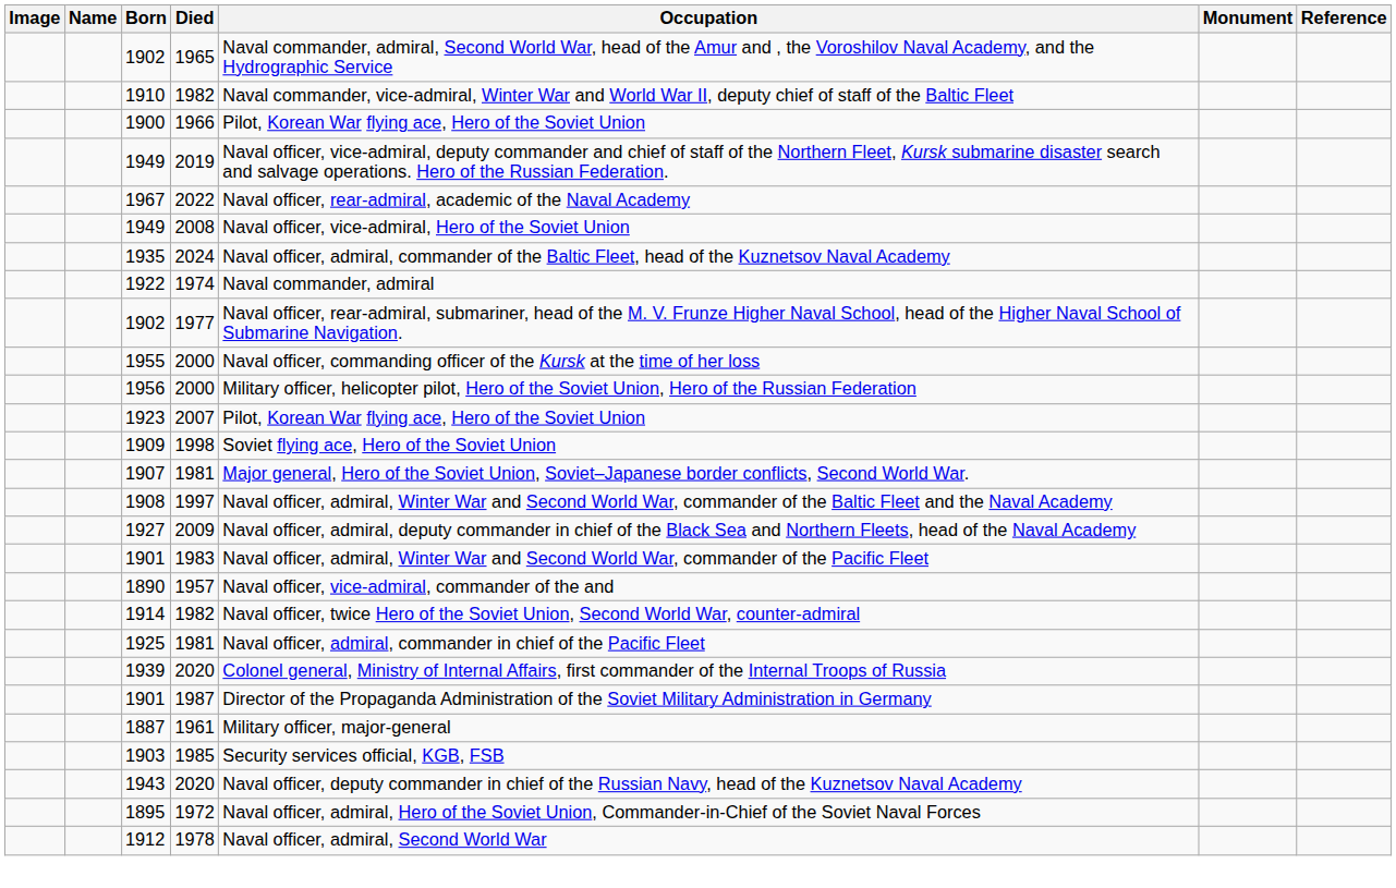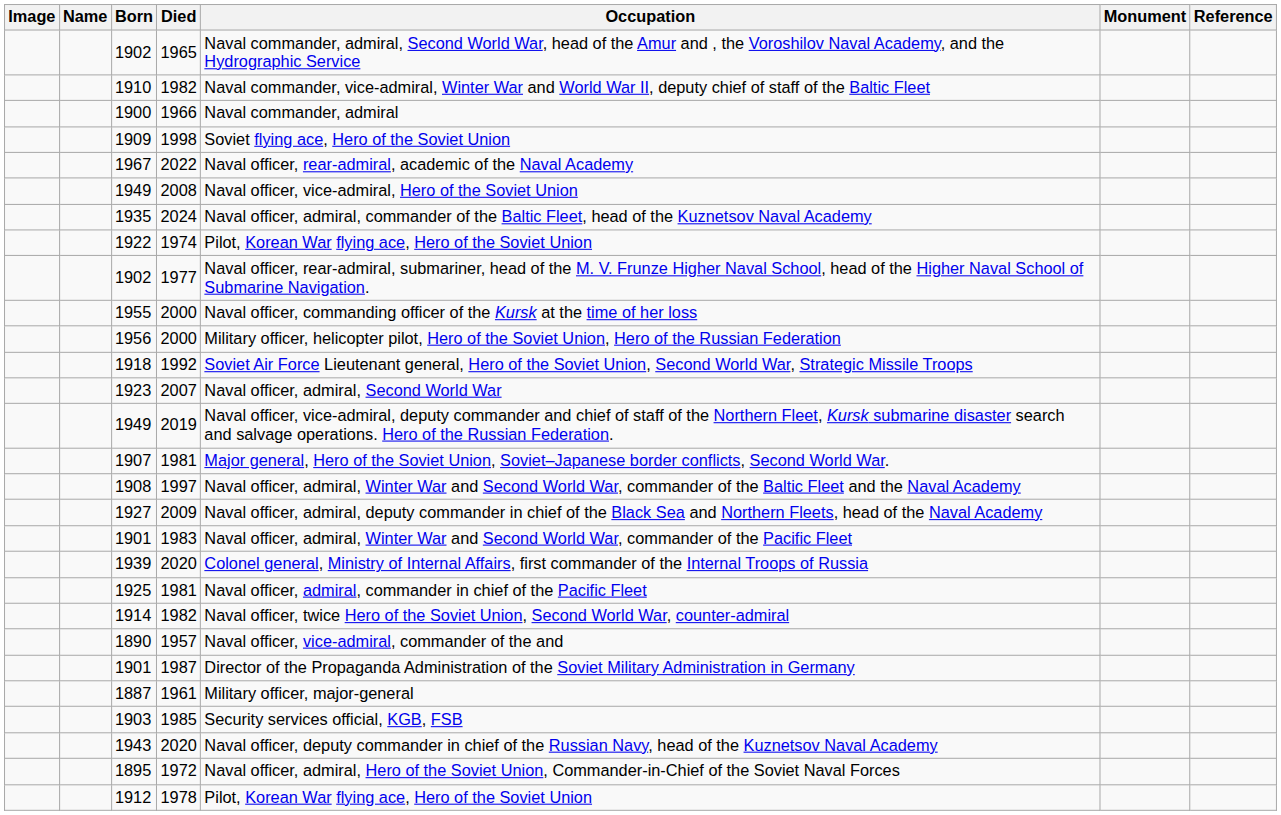 <table class="wikitable sortable">
 <tr>
 <th class=unsortable>Image<br></th>
 <th>Name<br></th>
 <th>Born<br></th>
 <th>Died<br></th>
 <th class=unsortable>Occupation<br></th>
 <th class=unsortable>Monument<br></th>
 <th class=unsortable>Reference</th>
 </tr>
 <tr>
 <td></td>
 <td></td>
 <td>1902</td>
 <td>1965</td>
 <td>Naval commander, admiral, <a href='#'>Second World War</a>, head of the <a href='#'>Amur</a> and , the <a href='#'>Voroshilov Naval Academy</a>, and the <a href='#'>Hydrographic Service</a></td>
 <td></td>
 <td></td>
 </tr>
 <tr>
 <td></td>
 <td></td>
 <td>1910</td>
 <td>1982</td>
 <td>Naval commander, vice-admiral, <a href='#'>Winter War</a> and <a href='#'>World War II</a>, deputy chief of staff of the <a href='#'>Baltic Fleet</a></td>
 <td></td>
 <td></td>
 </tr>
 <tr>
 <td></td>
 <td></td>
 <td>1900</td>
 <td>1966</td>
-<td>Pilot, <a href='#'>Korean War</a> <a href='#'>flying ace</a>, <a href='#'>Hero of the Soviet Union</a></td>
+<td>Naval commander, admiral</td>
 <td></td>
 <td></td>
 </tr>
 <tr>
 <td></td>
 <td></td>
-<td>1949</td>
-<td>2019</td>
-<td>Naval officer, vice-admiral, deputy commander and chief of staff of the <a href='#'>Northern Fleet</a>, <a href='#'><em>Kursk</em> submarine disaster</a> search and salvage operations. <a href='#'>Hero of the Russian Federation</a>.</td>
+<td>1909</td>
+<td>1998</td>
+<td>Soviet <a href='#'>flying ace</a>, <a href='#'>Hero of the Soviet Union</a></td>
 <td></td>
 <td></td>
 </tr>
 <tr>
 <td></td>
 <td></td>
 <td>1967</td>
 <td>2022</td>
 <td>Naval officer, <a href='#'>rear-admiral</a>, academic of the <a href='#'>Naval Academy</a></td>
 <td></td>
 <td></td>
 </tr>
 <tr>
 <td></td>
 <td></td>
 <td>1949</td>
 <td>2008</td>
 <td>Naval officer,  vice-admiral, <a href='#'>Hero of the Soviet Union</a></td>
 <td></td>
 <td></td>
 </tr>
 <tr>
 <td></td>
 <td></td>
 <td>1935</td>
 <td>2024</td>
 <td>Naval officer, admiral, commander of the <a href='#'>Baltic Fleet</a>, head of the <a href='#'>Kuznetsov Naval Academy</a></td>
 <td></td>
 <td></td>
 </tr>
 <tr>
 <td></td>
 <td></td>
 <td>1922</td>
 <td>1974</td>
-<td>Naval commander, admiral</td>
+<td>Pilot, <a href='#'>Korean War</a> <a href='#'>flying ace</a>, <a href='#'>Hero of the Soviet Union</a></td>
 <td></td>
 <td></td>
 </tr>
 <tr>
 <td></td>
 <td></td>
 <td>1902</td>
 <td>1977</td>
 <td>Naval officer, rear-admiral, submariner, head of the <a href='#'>M. V. Frunze Higher Naval School</a>, head of the <a href='#'>Higher Naval School of Submarine Navigation</a>.</td>
 <td></td>
 <td></td>
 </tr>
 <tr>
 <td></td>
 <td></td>
 <td>1955</td>
 <td>2000</td>
 <td>Naval officer, commanding officer of the <a href='#'><em>Kursk</em></a> at the <a href='#'>time of her loss</a></td>
 <td></td>
 <td></td>
 </tr>
 <tr>
 <td></td>
 <td></td>
 <td>1956</td>
 <td>2000</td>
 <td>Military officer, helicopter pilot, <a href='#'>Hero of the Soviet Union</a>, <a href='#'>Hero of the Russian Federation</a></td>
 <td></td>
 <td></td>
 </tr>
 <tr>
 <td></td>
 <td></td>
-<td>1923</td>
-<td>2007</td>
-<td>Pilot, <a href='#'>Korean War</a> <a href='#'>flying ace</a>, <a href='#'>Hero of the Soviet Union</a></td>
+<td>1918</td>
+<td>1992</td>
+<td><a href='#'>Soviet Air Force</a> Lieutenant general, <a href='#'>Hero of the Soviet Union</a>, <a href='#'>Second World War</a>, <a href='#'>Strategic Missile Troops</a></td>
 <td></td>
 <td></td>
 </tr>
 <tr>
 <td></td>
 <td></td>
-<td>1909</td>
-<td>1998</td>
-<td>Soviet <a href='#'>flying ace</a>, <a href='#'>Hero of the Soviet Union</a></td>
+<td>1923</td>
+<td>2007</td>
+<td>Naval officer, admiral, <a href='#'>Second World War</a></td>
+<td></td>
+<td></td>
+</tr>
+<tr>
+<td></td>
+<td></td>
+<td>1949</td>
+<td>2019</td>
+<td>Naval officer, vice-admiral, deputy commander and chief of staff of the <a href='#'>Northern Fleet</a>, <a href='#'><em>Kursk</em> submarine disaster</a> search and salvage operations. <a href='#'>Hero of the Russian Federation</a>.</td>
 <td></td>
 <td></td>
 </tr>
 <tr>
 <td></td>
 <td></td>
 <td>1907</td>
 <td>1981</td>
 <td><a href='#'>Major general</a>, <a href='#'>Hero of the Soviet Union</a>, <a href='#'>Soviet–Japanese border conflicts</a>, <a href='#'>Second World War</a>.</td>
 <td></td>
 <td></td>
 </tr>
 <tr>
 <td></td>
 <td></td>
 <td>1908</td>
 <td>1997</td>
 <td>Naval officer, admiral, <a href='#'>Winter War</a> and <a href='#'>Second World War</a>, commander of the <a href='#'>Baltic Fleet</a> and the <a href='#'>Naval Academy</a></td>
 <td></td>
 <td></td>
 </tr>
 <tr>
 <td></td>
 <td></td>
 <td>1927</td>
 <td>2009</td>
 <td>Naval officer, admiral, deputy commander in chief of the <a href='#'>Black Sea</a> and <a href='#'>Northern Fleets</a>, head of the <a href='#'>Naval Academy</a></td>
 <td></td>
 <td></td>
 </tr>
 <tr>
 <td></td>
 <td></td>
 <td>1901</td>
 <td>1983</td>
 <td>Naval officer, admiral, <a href='#'>Winter War</a> and <a href='#'>Second World War</a>, commander of the <a href='#'>Pacific Fleet</a></td>
 <td></td>
 <td></td>
 </tr>
 <tr>
 <td></td>
 <td></td>
-<td>1890</td>
-<td>1957</td>
-<td>Naval officer, <a href='#'>vice-admiral</a>, commander of the  and </td>
+<td>1939</td>
+<td>2020</td>
+<td><a href='#'>Colonel general</a>, <a href='#'>Ministry of Internal Affairs</a>, first commander of the <a href='#'>Internal Troops of Russia</a></td>
+<td></td>
+<td></td>
+</tr>
+<tr>
+<td></td>
+<td></td>
+<td>1925</td>
+<td>1981</td>
+<td>Naval officer, <a href='#'>admiral</a>, commander in chief of the <a href='#'>Pacific Fleet</a></td>
 <td></td>
 <td></td>
 </tr>
 <tr>
 <td></td>
 <td></td>
 <td>1914</td>
 <td>1982</td>
 <td>Naval officer, twice <a href='#'>Hero of the Soviet Union</a>, <a href='#'>Second World War</a>, <a href='#'>counter-admiral</a></td>
 <td></td>
 <td></td>
 </tr>
 <tr>
 <td></td>
 <td></td>
-<td>1925</td>
-<td>1981</td>
-<td>Naval officer, <a href='#'>admiral</a>, commander in chief of the <a href='#'>Pacific Fleet</a></td>
-<td></td>
-<td></td>
-</tr>
-<tr>
-<td></td>
-<td></td>
-<td>1939</td>
-<td>2020</td>
-<td><a href='#'>Colonel general</a>, <a href='#'>Ministry of Internal Affairs</a>, first commander of the <a href='#'>Internal Troops of Russia</a></td>
+<td>1890</td>
+<td>1957</td>
+<td>Naval officer, <a href='#'>vice-admiral</a>, commander of the  and </td>
 <td></td>
 <td></td>
 </tr>
 <tr>
 <td></td>
 <td></td>
 <td>1901</td>
 <td>1987</td>
 <td>Director of the Propaganda Administration of the <a href='#'>Soviet Military Administration in Germany</a></td>
 <td></td>
 <td></td>
 </tr>
 <tr>
 <td></td>
 <td></td>
 <td>1887</td>
 <td>1961</td>
 <td>Military officer, major-general</td>
 <td></td>
 <td></td>
 </tr>
 <tr>
 <td></td>
 <td></td>
 <td>1903</td>
 <td>1985</td>
 <td>Security services official, <a href='#'>KGB</a>, <a href='#'>FSB</a></td>
 <td></td>
 <td></td>
 </tr>
 <tr>
 <td></td>
 <td></td>
 <td>1943</td>
 <td>2020</td>
 <td>Naval officer,  deputy commander in chief of the <a href='#'>Russian Navy</a>, head of the <a href='#'>Kuznetsov Naval Academy</a></td>
 <td></td>
 <td></td>
 </tr>
 <tr>
 <td></td>
 <td></td>
 <td>1895</td>
 <td>1972</td>
 <td>Naval officer,  admiral, <a href='#'>Hero of the Soviet Union</a>, Commander-in-Chief of the Soviet Naval Forces</td>
 <td></td>
 <td></td>
 </tr>
 <tr>
 <td></td>
 <td></td>
 <td>1912</td>
 <td>1978</td>
-<td>Naval officer, admiral, <a href='#'>Second World War</a></td>
+<td>Pilot, <a href='#'>Korean War</a> <a href='#'>flying ace</a>, <a href='#'>Hero of the Soviet Union</a></td>
 <td></td>
 <td></td>
 </tr>
 </table>
